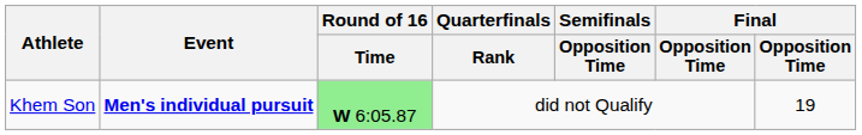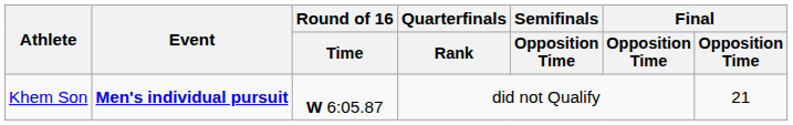 <table class="wikitable" style="font-size:90%">
 <tr>
 <th rowspan="2">Athlete</th>
 <th rowspan="2">Event</th>
 <th>Round of 16</th>
 <th>Quarterfinals</th>
 <th>Semifinals</th>
 <th colspan=2>Final</th>
 </tr>
 <tr style="font-size:95%">
 <th>Time</th>
 <th>Rank</th>
 <th>Opposition<br>Time</th>
 <th>Opposition<br>Time</th>
 <th>Opposition<br>Time</th>
 </tr>
 <tr align=center>
 <td align=left><a href='#'>Khem Son</a></td>
 <td align=left><strong><a href='#'>Men's individual pursuit</a></strong></td>
-<td style="background: lightgreen;"><br><strong>W</strong> 6:05.87</td>
+<td><br><strong>W</strong> 6:05.87</td>
 <td colspan=3>did not Qualify</td>
-<td>19</td>
+<td>21</td>
 </tr>
 </table>
